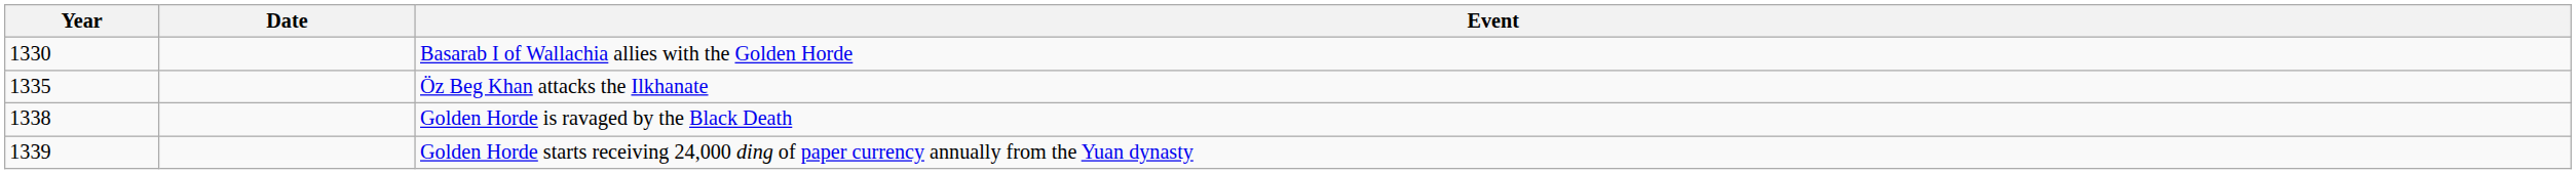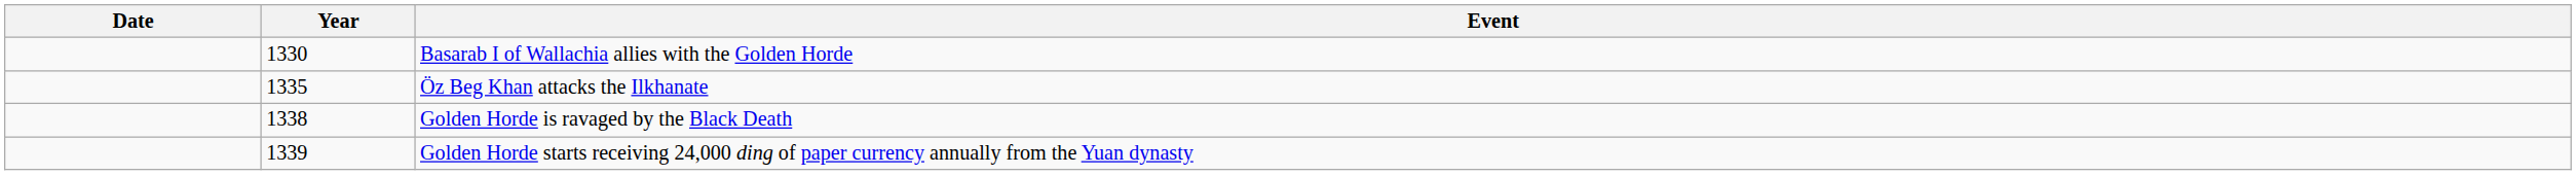 <table class="wikitable" width="100%">
 <tr>
+<th style="width:10%">Date</th>
 <th style="width:6%">Year</th>
-<th style="width:10%">Date</th>
 <th>Event</th>
 </tr>
 <tr>
+<td></td>
 <td>1330</td>
-<td></td>
 <td><a href='#'>Basarab I of Wallachia</a> allies with the <a href='#'>Golden Horde</a></td>
 </tr>
 <tr>
+<td></td>
 <td>1335</td>
-<td></td>
 <td><a href='#'>Öz Beg Khan</a> attacks the <a href='#'>Ilkhanate</a></td>
 </tr>
 <tr>
+<td></td>
 <td>1338</td>
-<td></td>
 <td><a href='#'>Golden Horde</a> is ravaged by the <a href='#'>Black Death</a></td>
 </tr>
 <tr>
+<td></td>
 <td>1339</td>
-<td></td>
 <td><a href='#'>Golden Horde</a> starts receiving 24,000 <em>ding</em> of <a href='#'>paper currency</a> annually from the <a href='#'>Yuan dynasty</a></td>
 </tr>
 </table>
